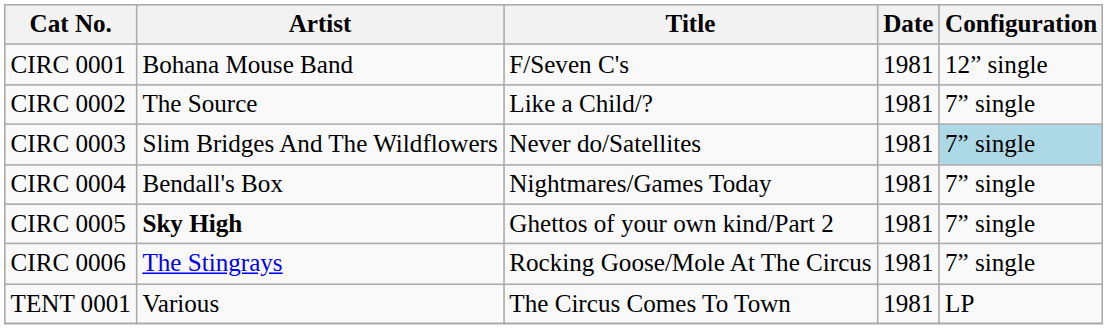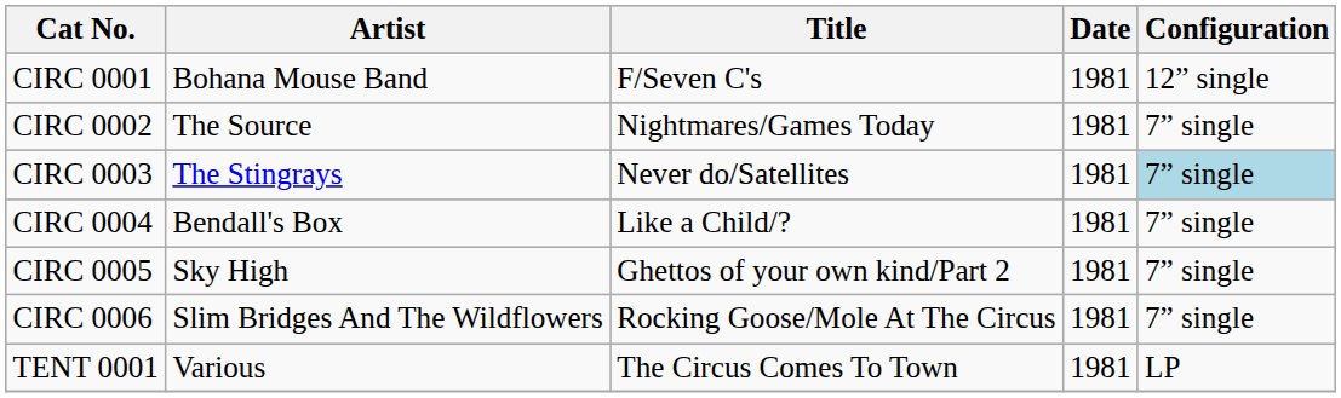 <table class="wikitable">
 <tr>
 <th>Cat No.</th>
 <th>Artist</th>
 <th>Title</th>
 <th>Date</th>
 <th>Configuration</th>
 </tr>
 <tr>
 <td>CIRC 0001</td>
 <td>Bohana Mouse Band</td>
 <td>F/Seven C's</td>
 <td>1981</td>
 <td>12” single</td>
 </tr>
 <tr>
 <td>CIRC 0002</td>
 <td>The Source</td>
-<td>Like a Child/?</td>
+<td>Nightmares/Games Today</td>
 <td>1981</td>
 <td>7” single</td>
 </tr>
 <tr>
 <td>CIRC 0003</td>
-<td>Slim Bridges And The Wildflowers</td>
+<td><a href='#'>The Stingrays</a></td>
 <td>Never do/Satellites</td>
 <td>1981</td>
 <td style="background: lightblue;">7” single</td>
 </tr>
 <tr>
 <td>CIRC 0004</td>
 <td>Bendall's Box</td>
-<td>Nightmares/Games Today</td>
+<td>Like a Child/?</td>
 <td>1981</td>
 <td>7” single</td>
 </tr>
 <tr>
 <td>CIRC 0005</td>
-<td><strong>Sky High</strong></td>
+<td>Sky High</td>
 <td>Ghettos of your own kind/Part 2</td>
 <td>1981</td>
 <td>7” single</td>
 </tr>
 <tr>
 <td>CIRC 0006</td>
-<td><a href='#'>The Stingrays</a></td>
+<td>Slim Bridges And The Wildflowers</td>
 <td>Rocking Goose/Mole At The Circus</td>
 <td>1981</td>
 <td>7” single</td>
 </tr>
 <tr>
 <td>TENT 0001</td>
 <td>Various</td>
 <td>The Circus Comes To Town</td>
 <td>1981</td>
 <td>LP</td>
 </tr>
 <tr>
 </tr>
 </table>
